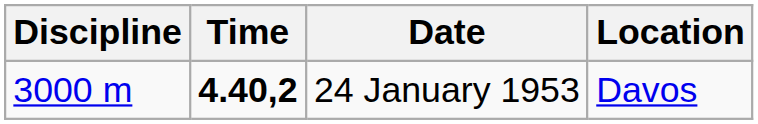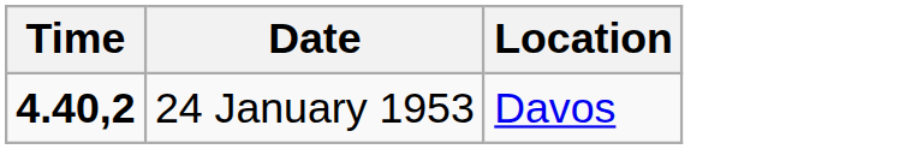 <table class='wikitable'>
 <tr>
-<th>Discipline</th>
 <th>Time</th>
 <th>Date</th>
 <th>Location</th>
 </tr>
 <tr>
-<td><a href='#'>3000 m</a></td>
 <td><strong>4.40,2</strong></td>
 <td>24 January 1953</td>
 <td align=left><a href='#'>Davos</a></td>
 </tr>
 </table>
